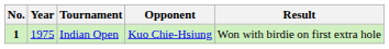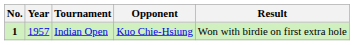 <table class="wikitable" style="font-size:95%;">
 <tr>
 <th>No.</th>
 <th>Year</th>
 <th>Tournament</th>
 <th>Opponent</th>
 <th>Result</th>
 </tr>
 <tr style="background:#D0F0C0;">
 <td align=center><strong>1</strong></td>
-<td><a href='#'>1975</a></td>
+<td><a href='#'>1957</a></td>
 <td><a href='#'>Indian Open</a></td>
 <td> <a href='#'>Kuo Chie-Hsiung</a></td>
 <td>Won with birdie on first extra hole</td>
 </tr>
 </table>
